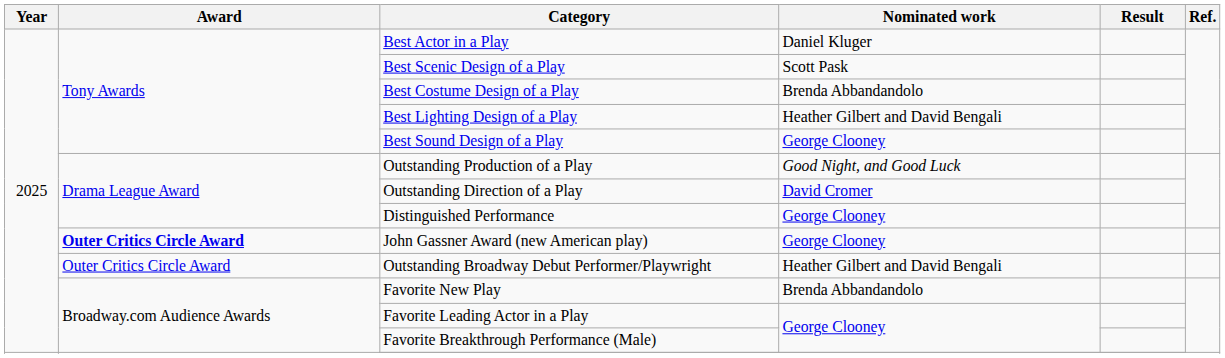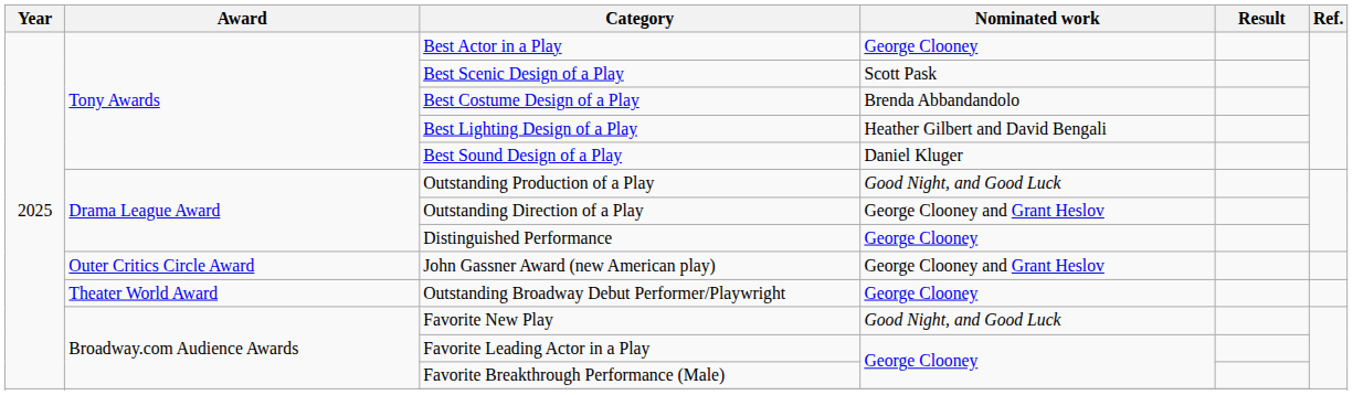 <table class=wikitable>
 <tr>
 <th scope="col" style="width:3em;">Year</th>
 <th scope="col" style="width:20em;">Award</th>
 <th scope="col" style="width:25em;">Category</th>
 <th scope="col" style="width:20em;">Nominated work</th>
 <th scope="col" style="width:5em;">Result</th>
 <th>Ref.</th>
 </tr>
 <tr>
 <td style="text-align:center;", rowspan=15>2025</td>
 <td rowspan=5><a href='#'>Tony Awards</a></td>
 <td><a href='#'>Best Actor in a Play</a></td>
-<td>Daniel Kluger</td>
+<td rowspan="1"><a href='#'>George Clooney</a></td>
 <td></td>
 <td style="text-align:center;", rowspan=5></td>
 </tr>
 <tr>
 <td><a href='#'>Best Scenic Design of a Play</a></td>
 <td>Scott Pask</td>
 <td></td>
 </tr>
 <tr>
 <td><a href='#'>Best Costume Design of a Play</a></td>
 <td>Brenda Abbandandolo</td>
 <td></td>
 </tr>
 <tr>
 <td><a href='#'>Best Lighting Design of a Play</a></td>
 <td>Heather Gilbert and David Bengali</td>
 <td></td>
 </tr>
 <tr>
 <td><a href='#'>Best Sound Design of a Play</a></td>
-<td rowspan="1"><a href='#'>George Clooney</a></td>
+<td>Daniel Kluger</td>
 <td></td>
 </tr>
 <tr>
 <td rowspan=3><a href='#'>Drama League Award</a></td>
 <td>Outstanding Production of a Play</td>
 <td><em>Good Night, and Good Luck</em></td>
 <td></td>
 <td rowspan=3, align=center></td>
 </tr>
 <tr>
 <td>Outstanding Direction of a Play</td>
-<td><a href='#'>David Cromer</a></td>
+<td>George Clooney and <a href='#'>Grant Heslov</a></td>
 <td></td>
 </tr>
 <tr>
 <td>Distinguished Performance</td>
 <td><a href='#'>George Clooney</a></td>
 <td></td>
 </tr>
 <tr>
-<td rowspan=1><strong><a href='#'>Outer Critics Circle Award</a></strong></td>
+<td rowspan=1><a href='#'>Outer Critics Circle Award</a></td>
 <td>John Gassner Award (new American play)</td>
-<td><a href='#'>George Clooney</a></td>
+<td>George Clooney and <a href='#'>Grant Heslov</a></td>
 <td></td>
 <td rowspan=1, align=center></td>
 </tr>
 <tr>
-<td rowspan=1><a href='#'>Outer Critics Circle Award</a></td>
+<td><a href='#'>Theater World Award</a></td>
 <td>Outstanding Broadway Debut Performer/Playwright</td>
-<td>Heather Gilbert and David Bengali</td>
+<td><a href='#'>George Clooney</a></td>
 <td></td>
 <td align=center></td>
 </tr>
 <tr>
 <td rowspan=4>Broadway.com Audience Awards</td>
 <td>Favorite New Play</td>
-<td>Brenda Abbandandolo</td>
+<td><em>Good Night, and Good Luck</em></td>
 <td></td>
 <td rowspan=4, align=center></td>
 </tr>
 <tr>
 <td>Favorite Leading Actor in a Play</td>
 <td rowspan=2><a href='#'>George Clooney</a></td>
 <td></td>
 </tr>
 <tr>
 <td>Favorite Breakthrough Performance (Male)</td>
 <td></td>
 </tr>
 <tr>
 </tr>
 </table>
